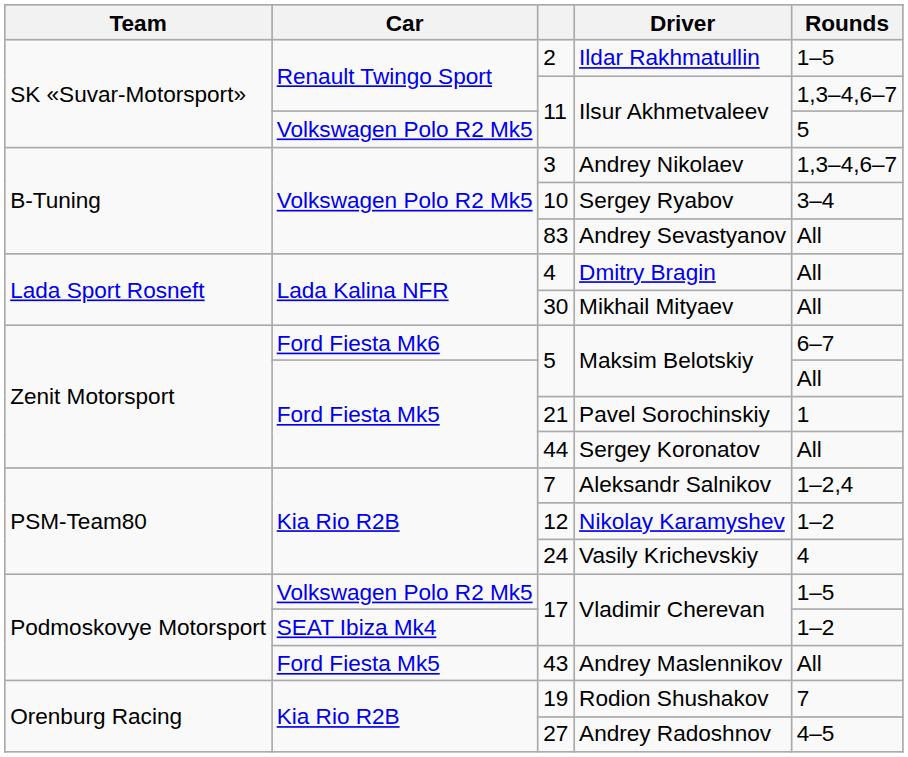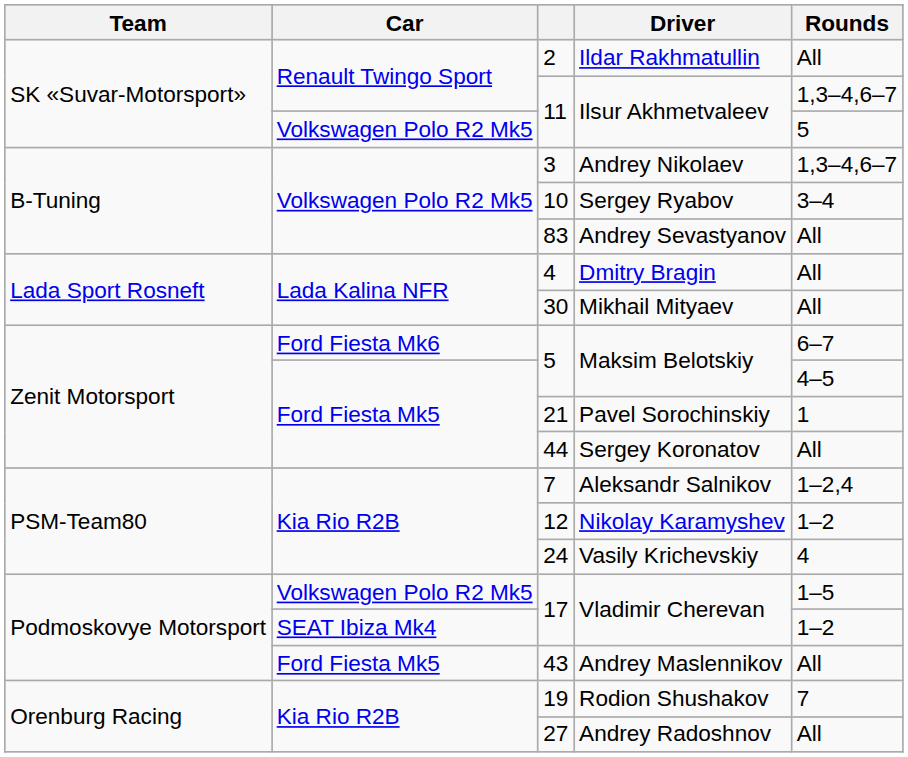 <table class="wikitable" style="font-size: 85%">
 <tr>
 <th>Team</th>
 <th>Car</th>
 <th></th>
 <th>Driver</th>
 <th>Rounds</th>
 </tr>
 <tr>
 <td rowspan=3>SK «Suvar-Motorsport»</td>
 <td rowspan=2><a href='#'>Renault Twingo Sport</a></td>
 <td>2</td>
 <td><a href='#'>Ildar Rakhmatullin</a></td>
-<td>1–5</td>
+<td>All</td>
 </tr>
 <tr>
 <td rowspan=2>11</td>
 <td rowspan=2>Ilsur Akhmetvaleev</td>
 <td>1,3–4,6–7</td>
 </tr>
 <tr>
 <td><a href='#'>Volkswagen Polo R2 Mk5</a></td>
 <td>5</td>
 </tr>
 <tr>
 <td rowspan=3>B-Tuning</td>
 <td rowspan=3><a href='#'>Volkswagen Polo R2 Mk5</a></td>
 <td>3</td>
 <td>Andrey Nikolaev</td>
 <td>1,3–4,6–7</td>
 </tr>
 <tr>
 <td>10</td>
 <td>Sergey Ryabov</td>
 <td>3–4</td>
 </tr>
 <tr>
 <td>83</td>
 <td>Andrey Sevastyanov</td>
 <td>All</td>
 </tr>
 <tr>
 <td rowspan=2><a href='#'>Lada Sport Rosneft</a></td>
 <td rowspan=2><a href='#'>Lada Kalina NFR</a></td>
 <td>4</td>
 <td><a href='#'>Dmitry Bragin</a></td>
 <td>All</td>
 </tr>
 <tr>
 <td>30</td>
 <td>Mikhail Mityaev</td>
 <td>All</td>
 </tr>
 <tr>
 <td rowspan=4>Zenit Motorsport</td>
 <td><a href='#'>Ford Fiesta Mk6</a></td>
 <td rowspan=2>5</td>
 <td rowspan=2>Maksim Belotskiy</td>
 <td>6–7</td>
 </tr>
 <tr>
 <td rowspan=3><a href='#'>Ford Fiesta Mk5</a></td>
-<td>All</td>
+<td>4–5</td>
 </tr>
 <tr>
 <td>21</td>
 <td>Pavel Sorochinskiy</td>
 <td>1</td>
 </tr>
 <tr>
 <td>44</td>
 <td>Sergey Koronatov</td>
 <td>All</td>
 </tr>
 <tr>
 <td rowspan=3>PSM-Team80</td>
 <td rowspan=3><a href='#'>Kia Rio R2B</a></td>
 <td>7</td>
 <td>Aleksandr Salnikov</td>
 <td>1–2,4</td>
 </tr>
 <tr>
 <td>12</td>
 <td><a href='#'>Nikolay Karamyshev</a></td>
 <td>1–2</td>
 </tr>
 <tr>
 <td>24</td>
 <td>Vasily Krichevskiy</td>
 <td>4</td>
 </tr>
 <tr>
 <td rowspan=3>Podmoskovye Motorsport</td>
 <td><a href='#'>Volkswagen Polo R2 Mk5</a></td>
 <td rowspan=2>17</td>
 <td rowspan=2>Vladimir Cherevan</td>
 <td>1–5</td>
 </tr>
 <tr>
 <td><a href='#'>SEAT Ibiza Mk4</a></td>
 <td>1–2</td>
 </tr>
 <tr>
 <td><a href='#'>Ford Fiesta Mk5</a></td>
 <td>43</td>
 <td>Andrey Maslennikov</td>
 <td>All</td>
 </tr>
 <tr>
 <td rowspan=2>Orenburg Racing</td>
 <td rowspan=2><a href='#'>Kia Rio R2B</a></td>
 <td>19</td>
 <td>Rodion Shushakov</td>
 <td>7</td>
 </tr>
 <tr>
 <td>27</td>
 <td>Andrey Radoshnov</td>
-<td>4–5</td>
+<td>All</td>
 </tr>
 </table>
